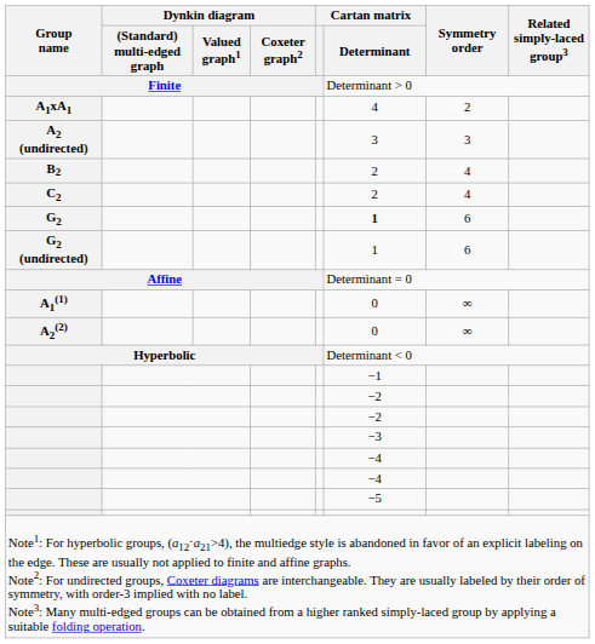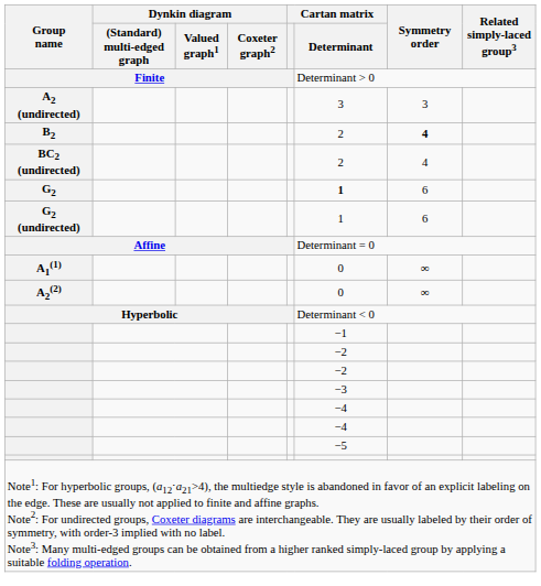 <table class="wikitable skin-invert-image" width=720>
 <tr>
 <th rowspan=2>Group<br>name</th>
 <th colspan=3>Dynkin diagram</th>
 <th colspan=2>Cartan matrix</th>
 <th rowspan=2>Symmetry<br>order</th>
 <th rowspan=2>Related<br>simply-laced<br>group<sup>3</sup></th>
 </tr>
 <tr>
 <th>(Standard)<br>multi-edged<br>graph<br></th>
 <th>Valued<br>graph<sup>1</sup></th>
 <th>Coxeter<br>graph<sup>2</sup></th>
 <th></th>
 <th>Determinant<br></th>
 </tr>
 <tr>
 <th colspan="5" ><a href='#'>Finite</a></th>
 <td colspan="3">Determinant > 0</td>
 </tr>
 <tr align=center>
-<th>A<sub>1</sub>xA<sub>1</sub></th>
-<td> </td>
-<td> </td>
-<td></td>
-<td></td>
-<td>4</td>
-<td>2</td>
-<td> </td>
-</tr>
-<tr align=center>
 <th>A<sub>2</sub><br>(undirected)</th>
 <td></td>
 <td></td>
 <td></td>
 <td></td>
 <td>3</td>
 <td>3</td>
 <td> </td>
 </tr>
 <tr align=center>
 <th>B<sub>2</sub></th>
 <td></td>
 <td></td>
 <td></td>
 <td></td>
 <td>2</td>
-<td>4</td>
+<td><strong>4</strong></td>
 <td> </td>
 </tr>
 <tr align=center>
-<th>C<sub>2</sub></th>
+<th>BC<sub>2</sub><br>(undirected)</th>
 <td></td>
 <td></td>
 <td></td>
 <td></td>
 <td>2</td>
 <td>4</td>
-<td> </td>
+<td></td>
 </tr>
 <tr align=center>
 <th>G<sub>2</sub></th>
 <td></td>
 <td></td>
 <td></td>
 <td></td>
 <td><strong>1</strong></td>
 <td>6</td>
 <td> </td>
 </tr>
 <tr align=center>
 <th>G<sub>2</sub><br>(undirected)</th>
 <td></td>
 <td></td>
 <td></td>
 <td></td>
 <td>1</td>
 <td>6</td>
 <td></td>
 </tr>
 <tr>
 <th colspan="5" ><a href='#'>Affine</a></th>
 <td colspan="3">Determinant = 0</td>
 </tr>
 <tr align=center>
 <th>A<sub>1</sub><sup>(1)</sup></th>
 <td></td>
 <td></td>
 <td></td>
 <td></td>
 <td>0</td>
 <td>∞</td>
 <td> </td>
 </tr>
 <tr align=center>
 <th>A<sub>2</sub><sup>(2)</sup></th>
 <td></td>
 <td></td>
 <td></td>
 <td></td>
 <td>0</td>
 <td>∞</td>
 <td> </td>
 </tr>
 <tr>
 <th colspan="5" >Hyperbolic</th>
 <td colspan="3">Determinant < 0</td>
 </tr>
 <tr align=center>
 <th></th>
 <td colspan=2></td>
 <td></td>
 <td></td>
 <td>−1</td>
 <td></td>
 <td></td>
 </tr>
 <tr align=center>
 <th></th>
 <td colspan=2></td>
 <td></td>
 <td></td>
 <td>−2</td>
 <td></td>
 <td></td>
 </tr>
 <tr align=center>
 <th></th>
 <td colspan=2></td>
 <td></td>
 <td></td>
 <td>−2</td>
 <td></td>
 <td></td>
 </tr>
 <tr align=center>
 <th></th>
 <td colspan=2></td>
 <td></td>
 <td></td>
 <td>−3</td>
 <td></td>
 <td></td>
 </tr>
 <tr align=center>
 <th></th>
 <td colspan=2></td>
 <td></td>
 <td></td>
 <td>−4</td>
 <td></td>
 <td></td>
 </tr>
 <tr align=center>
 <th></th>
 <td colspan=2></td>
 <td></td>
 <td></td>
 <td>−4</td>
 <td></td>
 <td></td>
 </tr>
 <tr align=center>
 <th></th>
 <td colspan=2></td>
 <td></td>
 <td></td>
 <td>−5</td>
 <td></td>
 <td></td>
 </tr>
 <tr align=center>
 <th></th>
 <td colspan=2></td>
 <td></td>
 <td></td>
 <td></td>
 <td></td>
 <td></td>
 </tr>
 <tr>
 <td colspan=8><br>Note<sup>1</sup>: For hyperbolic groups, (<em>a</em><sub>12</sub>⋅<em>a</em><sub>21</sub>>4), the multiedge style is abandoned in favor of an explicit labeling  on the edge. These are usually not applied to finite and affine graphs.<br>Note<sup>2</sup>: For undirected groups, <a href='#'>Coxeter diagrams</a> are interchangeable. They are usually labeled by their order of symmetry, with order-3 implied with no label.<br>Note<sup>3</sup>: Many multi-edged groups can be obtained from a higher ranked simply-laced group by applying a suitable <a href='#'>folding operation</a>.</td>
 </tr>
 </table>
